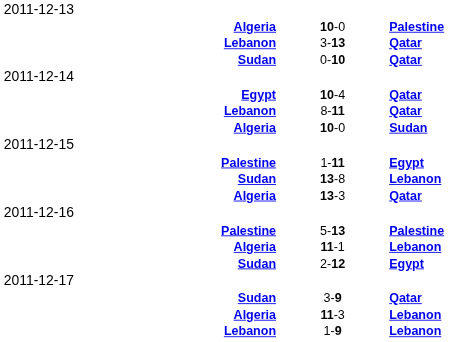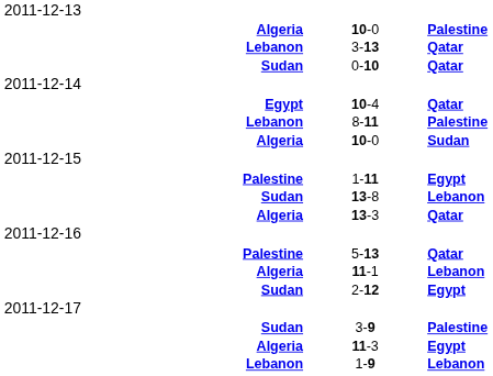 <table width=100% cellspacing=1>
 <tr>
 <th width=25%></th>
 <th width=10%></th>
 <th></th>
 </tr>
 <tr>
 <td>2011-12-13</td>
 </tr>
 <tr style=font-size:90%>
 <td align=right><strong><a href='#'>Algeria</a> </strong></td>
 <td align=center><strong>10</strong>-0</td>
 <td><strong> <a href='#'>Palestine</a></strong></td>
 </tr>
 <tr style=font-size:90%>
 <td align=right><strong><a href='#'>Lebanon</a> </strong></td>
 <td align=center>3-<strong>13</strong></td>
 <td><strong> <a href='#'>Qatar</a></strong></td>
 </tr>
 <tr style=font-size:90%>
 <td align=right><strong><a href='#'>Sudan</a> </strong></td>
 <td align=center>0-<strong>10</strong></td>
 <td><strong> <a href='#'>Qatar</a></strong></td>
 </tr>
 <tr>
 <td>2011-12-14</td>
 </tr>
 <tr style=font-size:90%>
 <td align=right><strong><a href='#'>Egypt</a> </strong></td>
 <td align=center><strong>10</strong>-4</td>
 <td><strong> <a href='#'>Qatar</a></strong></td>
 </tr>
 <tr style=font-size:90%>
 <td align=right><strong><a href='#'>Lebanon</a> </strong></td>
 <td align=center>8-<strong>11</strong></td>
-<td><strong> <a href='#'>Qatar</a></strong></td>
+<td><strong> <a href='#'>Palestine</a></strong></td>
 </tr>
 <tr style=font-size:90%>
 <td align=right><strong><a href='#'>Algeria</a> </strong></td>
 <td align=center><strong>10</strong>-0</td>
 <td><strong> <a href='#'>Sudan</a></strong></td>
 </tr>
 <tr>
 <td>2011-12-15</td>
 </tr>
 <tr style=font-size:90%>
 <td align=right><strong><a href='#'>Palestine</a> </strong></td>
 <td align=center>1-<strong>11</strong></td>
 <td><strong> <a href='#'>Egypt</a></strong></td>
 </tr>
 <tr style=font-size:90%>
 <td align=right><strong><a href='#'>Sudan</a> </strong></td>
 <td align=center><strong>13</strong>-8</td>
 <td><strong> <a href='#'>Lebanon</a></strong></td>
 </tr>
 <tr style=font-size:90%>
 <td align=right><strong><a href='#'>Algeria</a> </strong></td>
 <td align=center><strong>13</strong>-3</td>
 <td><strong> <a href='#'>Qatar</a></strong></td>
 </tr>
 <tr>
 <td>2011-12-16</td>
 </tr>
 <tr style=font-size:90%>
 <td align=right><strong><a href='#'>Palestine</a> </strong></td>
 <td align=center>5-<strong>13</strong></td>
-<td><strong> <a href='#'>Palestine</a></strong></td>
+<td><strong> <a href='#'>Qatar</a></strong></td>
 </tr>
 <tr style=font-size:90%>
 <td align=right><strong><a href='#'>Algeria</a> </strong></td>
 <td align=center><strong>11</strong>-1</td>
 <td><strong> <a href='#'>Lebanon</a></strong></td>
 </tr>
 <tr style=font-size:90%>
 <td align=right><strong><a href='#'>Sudan</a> </strong></td>
 <td align=center>2-<strong>12</strong></td>
 <td><strong> <a href='#'>Egypt</a></strong></td>
 </tr>
 <tr>
 <td>2011-12-17</td>
 </tr>
 <tr style=font-size:90%>
 <td align=right><strong><a href='#'>Sudan</a> </strong></td>
 <td align=center>3-<strong>9</strong></td>
-<td><strong> <a href='#'>Qatar</a></strong></td>
+<td><strong> <a href='#'>Palestine</a></strong></td>
 </tr>
 <tr style=font-size:90%>
 <td align=right><strong><a href='#'>Algeria</a> </strong></td>
 <td align=center><strong>11</strong>-3</td>
-<td><strong> <a href='#'>Lebanon</a></strong></td>
+<td><strong> <a href='#'>Egypt</a></strong></td>
 </tr>
 <tr style=font-size:90%>
 <td align=right><strong><a href='#'>Lebanon</a> </strong></td>
 <td align=center>1-<strong>9</strong></td>
 <td><strong> <a href='#'>Lebanon</a></strong></td>
 </tr>
 </table>
